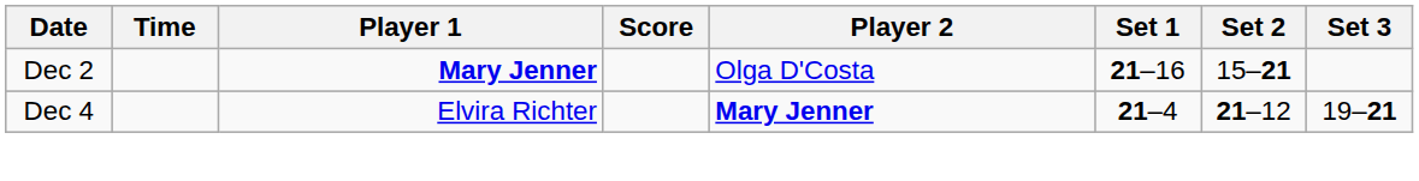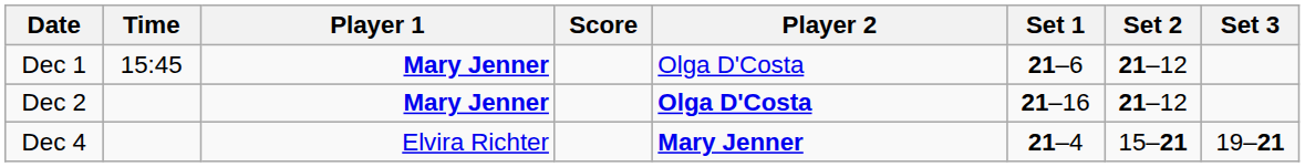 <table class="wikitable" style="font-size:90%; text-align:center">
 <tr>
 <th width="50">Date</th>
 <th width="50">Time</th>
 <th width="200">Player 1</th>
 <th width="50">Score</th>
 <th width="200">Player 2</th>
 <th width="50">Set 1</th>
 <th width="50">Set 2</th>
 <th width="50">Set 3</th>
 </tr>
 <tr>
+<td>Dec 1</td>
+<td>15:45</td>
+<td align="right"><strong><a href='#'>Mary Jenner</a> </strong></td>
+<td></td>
+<td align="left"> <a href='#'>Olga D'Costa</a></td>
+<td><strong>21</strong>–6</td>
+<td><strong>21</strong>–12</td>
+<td></td>
+</tr>
+<tr>
 <td>Dec 2</td>
 <td></td>
 <td align="right"><strong><a href='#'>Mary Jenner</a> </strong></td>
 <td></td>
-<td align="left"> <a href='#'>Olga D'Costa</a></td>
+<td align="left"><strong> <a href='#'>Olga D'Costa</a></strong></td>
 <td><strong>21</strong>–16</td>
-<td>15–<strong>21</strong></td>
+<td><strong>21</strong>–12</td>
 <td></td>
 </tr>
 <tr>
 <td>Dec 4</td>
 <td></td>
 <td align="right"><a href='#'>Elvira Richter</a> </td>
 <td></td>
 <td align="left"><strong> <a href='#'>Mary Jenner</a></strong></td>
 <td><strong>21</strong>–4</td>
-<td><strong>21</strong>–12</td>
+<td>15–<strong>21</strong></td>
 <td>19–<strong>21</strong></td>
 </tr>
 </table>
